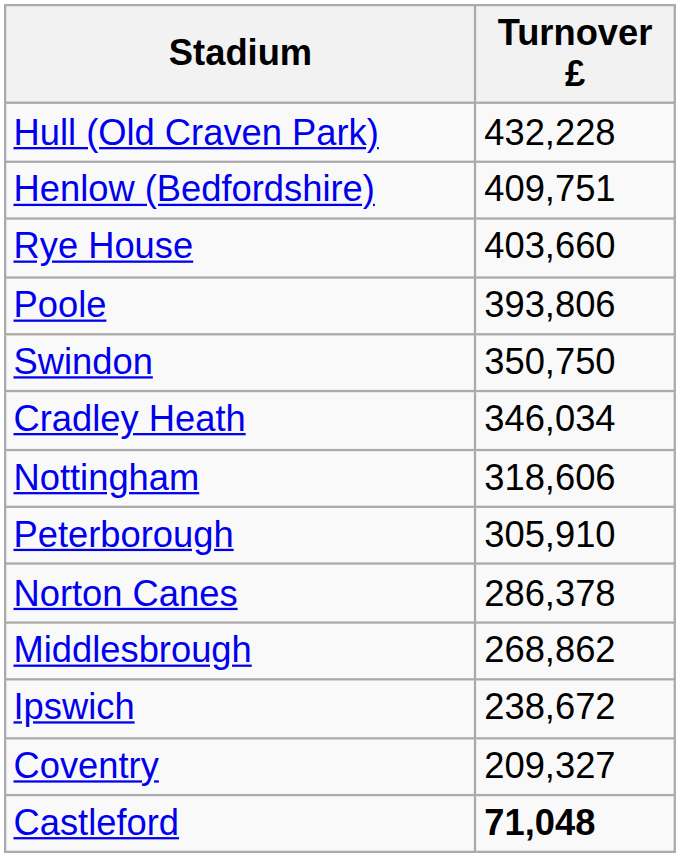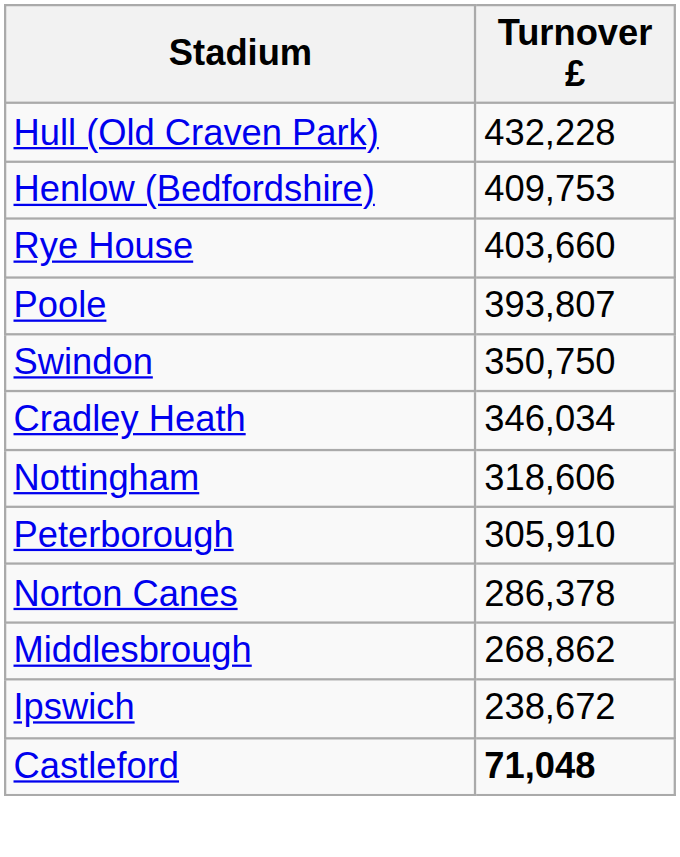 <table class="wikitable">
 <tr>
 <th width=200>Stadium</th>
 <th width=80>Turnover £</th>
 </tr>
 <tr>
 <td><a href='#'>Hull (Old Craven Park)</a></td>
 <td>432,228</td>
 </tr>
 <tr>
 <td><a href='#'>Henlow (Bedfordshire)</a></td>
-<td>409,751</td>
+<td>409,753</td>
 </tr>
 <tr>
 <td><a href='#'>Rye House</a></td>
 <td>403,660</td>
 </tr>
 <tr>
 <td><a href='#'>Poole</a></td>
-<td>393,806</td>
+<td>393,807</td>
 </tr>
 <tr>
 <td><a href='#'>Swindon</a></td>
 <td>350,750</td>
 </tr>
 <tr>
 <td><a href='#'>Cradley Heath</a></td>
 <td>346,034</td>
 </tr>
 <tr>
 <td><a href='#'>Nottingham</a></td>
 <td>318,606</td>
 </tr>
 <tr>
 <td><a href='#'>Peterborough</a></td>
 <td>305,910</td>
 </tr>
 <tr>
 <td><a href='#'>Norton Canes</a></td>
 <td>286,378</td>
 </tr>
 <tr>
 <td><a href='#'>Middlesbrough</a></td>
 <td>268,862</td>
 </tr>
 <tr>
 <td><a href='#'>Ipswich</a></td>
 <td>238,672</td>
 </tr>
 <tr>
-<td><a href='#'>Coventry</a></td>
-<td>209,327</td>
-</tr>
-<tr>
 <td><a href='#'>Castleford</a></td>
 <td><strong>71,048</strong></td>
 </tr>
 </table>
